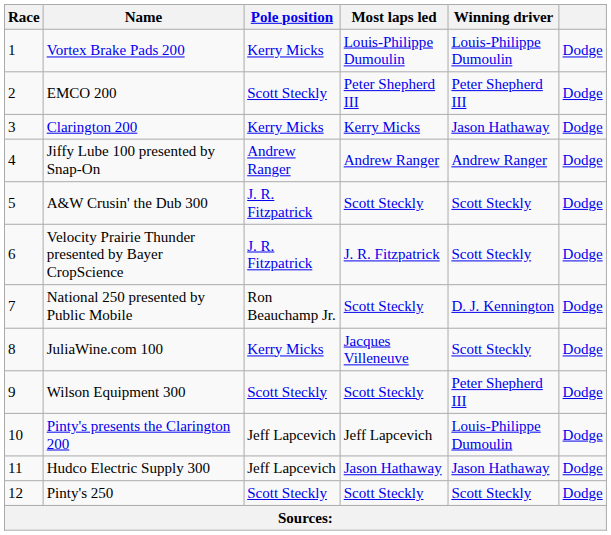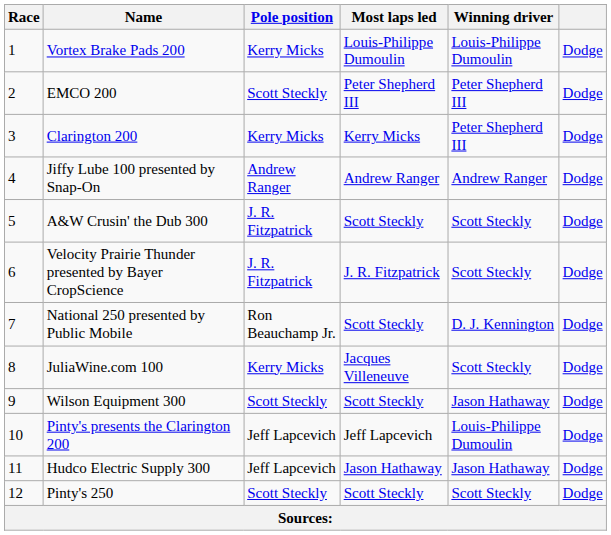 <table class="wikitable sortable" style="font-size:95%">
 <tr>
 <th>Race</th>
 <th>Name</th>
 <th><a href='#'>Pole position</a></th>
 <th>Most laps led</th>
 <th>Winning driver</th>
 <th></th>
 </tr>
 <tr>
 <td>1</td>
 <td><a href='#'>Vortex Brake Pads 200</a></td>
 <td><a href='#'>Kerry Micks</a></td>
 <td><a href='#'>Louis-Philippe Dumoulin</a></td>
 <td><a href='#'>Louis-Philippe Dumoulin</a></td>
 <td><a href='#'>Dodge</a></td>
 </tr>
 <tr>
 <td>2</td>
 <td>EMCO 200</td>
 <td><a href='#'>Scott Steckly</a></td>
 <td><a href='#'>Peter Shepherd III</a></td>
 <td><a href='#'>Peter Shepherd III</a></td>
 <td><a href='#'>Dodge</a></td>
 </tr>
 <tr>
 <td>3</td>
 <td><a href='#'>Clarington 200</a></td>
 <td><a href='#'>Kerry Micks</a></td>
 <td><a href='#'>Kerry Micks</a></td>
-<td><a href='#'>Jason Hathaway</a></td>
+<td><a href='#'>Peter Shepherd III</a></td>
 <td><a href='#'>Dodge</a></td>
 </tr>
 <tr>
 <td>4</td>
 <td>Jiffy Lube 100 presented by Snap-On</td>
 <td><a href='#'>Andrew Ranger</a></td>
 <td><a href='#'>Andrew Ranger</a></td>
 <td><a href='#'>Andrew Ranger</a></td>
 <td><a href='#'>Dodge</a></td>
 </tr>
 <tr>
 <td>5</td>
 <td>A&W Crusin' the Dub 300</td>
 <td><a href='#'>J. R. Fitzpatrick</a></td>
 <td><a href='#'>Scott Steckly</a></td>
 <td><a href='#'>Scott Steckly</a></td>
 <td><a href='#'>Dodge</a></td>
 </tr>
 <tr>
 <td>6</td>
 <td>Velocity Prairie Thunder presented by Bayer CropScience</td>
 <td><a href='#'>J. R. Fitzpatrick</a></td>
 <td><a href='#'>J. R. Fitzpatrick</a></td>
 <td><a href='#'>Scott Steckly</a></td>
 <td><a href='#'>Dodge</a></td>
 </tr>
 <tr>
 <td>7</td>
 <td>National 250 presented by Public Mobile</td>
 <td>Ron Beauchamp Jr.</td>
 <td><a href='#'>Scott Steckly</a></td>
 <td><a href='#'>D. J. Kennington</a></td>
 <td><a href='#'>Dodge</a></td>
 </tr>
 <tr>
 <td>8</td>
 <td>JuliaWine.com 100</td>
 <td><a href='#'>Kerry Micks</a></td>
 <td><a href='#'>Jacques Villeneuve</a></td>
 <td><a href='#'>Scott Steckly</a></td>
 <td><a href='#'>Dodge</a></td>
 </tr>
 <tr>
 <td>9</td>
 <td>Wilson Equipment 300</td>
 <td><a href='#'>Scott Steckly</a></td>
 <td><a href='#'>Scott Steckly</a></td>
-<td><a href='#'>Peter Shepherd III</a></td>
+<td><a href='#'>Jason Hathaway</a></td>
 <td><a href='#'>Dodge</a></td>
 </tr>
 <tr>
 <td>10</td>
 <td><a href='#'>Pinty's presents the Clarington 200</a></td>
 <td>Jeff Lapcevich</td>
 <td>Jeff Lapcevich</td>
 <td><a href='#'>Louis-Philippe Dumoulin</a></td>
 <td><a href='#'>Dodge</a></td>
 </tr>
 <tr>
 <td>11</td>
 <td>Hudco Electric Supply 300</td>
 <td>Jeff Lapcevich</td>
 <td><a href='#'>Jason Hathaway</a></td>
 <td><a href='#'>Jason Hathaway</a></td>
 <td><a href='#'>Dodge</a></td>
 </tr>
 <tr>
 <td>12</td>
 <td>Pinty's 250</td>
 <td><a href='#'>Scott Steckly</a></td>
 <td><a href='#'>Scott Steckly</a></td>
 <td><a href='#'>Scott Steckly</a></td>
 <td><a href='#'>Dodge</a></td>
 </tr>
 <tr>
 <th colspan=6; align="center">Sources:</th>
 </tr>
 </table>
